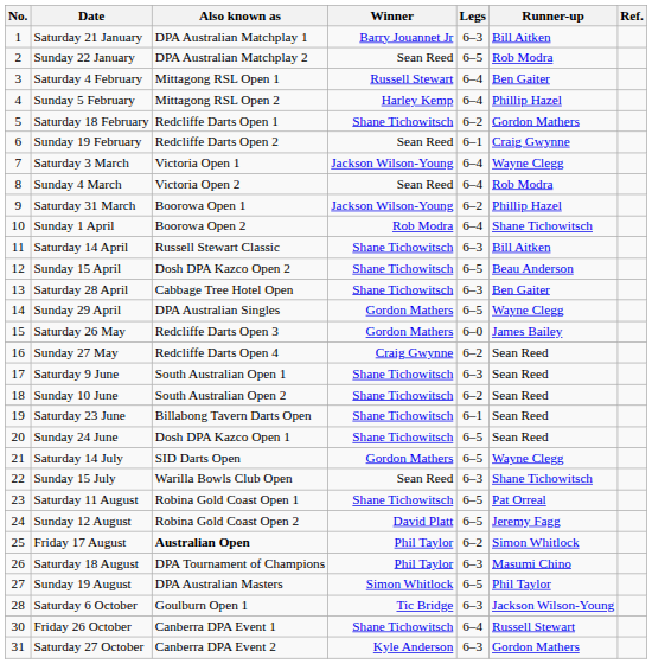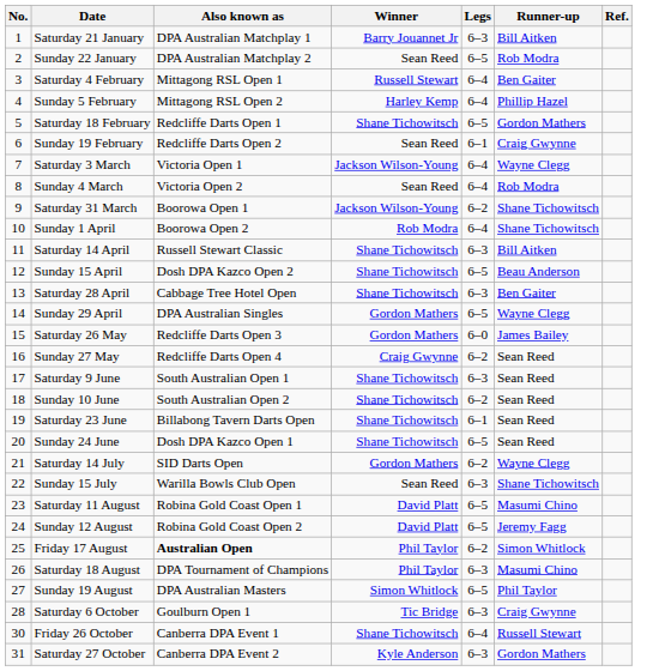 <table class="wikitable">
 <tr>
 <th>No.</th>
 <th>Date</th>
 <th>Also known as</th>
 <th>Winner</th>
 <th>Legs</th>
 <th>Runner-up</th>
 <th>Ref.</th>
 </tr>
 <tr>
 <td align=center>1</td>
 <td>Saturday 21 January</td>
 <td>DPA Australian Matchplay 1</td>
 <td align=right><a href='#'>Barry Jouannet Jr</a> </td>
 <td align=center>6–3</td>
 <td> <a href='#'>Bill Aitken</a></td>
 <td align="center"></td>
 </tr>
 <tr>
 <td align=center>2</td>
 <td>Sunday 22 January</td>
 <td>DPA Australian Matchplay 2</td>
 <td align=right>Sean Reed </td>
 <td align=center>6–5</td>
 <td> <a href='#'>Rob Modra</a></td>
 <td align="center"></td>
 </tr>
 <tr>
 <td align=center>3</td>
 <td>Saturday 4 February</td>
 <td>Mittagong RSL Open 1</td>
 <td align=right><a href='#'>Russell Stewart</a> </td>
 <td align=center>6–4</td>
 <td> <a href='#'>Ben Gaiter</a></td>
 <td align="center"></td>
 </tr>
 <tr>
 <td align=center>4</td>
 <td>Sunday 5 February</td>
 <td>Mittagong RSL Open 2</td>
 <td align=right><a href='#'>Harley Kemp</a> </td>
 <td align=center>6–4</td>
 <td> <a href='#'>Phillip Hazel</a></td>
 <td align="center"></td>
 </tr>
 <tr>
 <td align=center>5</td>
 <td>Saturday 18 February</td>
 <td>Redcliffe Darts Open 1</td>
 <td align=right><a href='#'>Shane Tichowitsch</a> </td>
-<td align=center>6–2</td>
+<td align=center>6–5</td>
 <td> <a href='#'>Gordon Mathers</a></td>
 <td align="center"></td>
 </tr>
 <tr>
 <td align=center>6</td>
 <td>Sunday 19 February</td>
 <td>Redcliffe Darts Open 2</td>
 <td align=right>Sean Reed </td>
 <td align=center>6–1</td>
 <td> <a href='#'>Craig Gwynne</a></td>
 <td align="center"></td>
 </tr>
 <tr>
 <td align=center>7</td>
 <td>Saturday 3 March</td>
 <td>Victoria Open 1</td>
 <td align=right><a href='#'>Jackson Wilson-Young</a> </td>
 <td align=center>6–4</td>
 <td> <a href='#'>Wayne Clegg</a></td>
 <td align="center"></td>
 </tr>
 <tr>
 <td align=center>8</td>
 <td>Sunday 4 March</td>
 <td>Victoria Open 2</td>
 <td align=right>Sean Reed </td>
 <td align=center>6–4</td>
 <td> <a href='#'>Rob Modra</a></td>
 <td align="center"></td>
 </tr>
 <tr>
 <td align=center>9</td>
 <td>Saturday 31 March</td>
 <td>Boorowa Open 1</td>
 <td align=right><a href='#'>Jackson Wilson-Young</a> </td>
 <td align=center>6–2</td>
-<td> <a href='#'>Phillip Hazel</a></td>
+<td> <a href='#'>Shane Tichowitsch</a></td>
 <td align="center"></td>
 </tr>
 <tr>
 <td align=center>10</td>
 <td>Sunday 1 April</td>
 <td>Boorowa Open 2</td>
 <td align=right><a href='#'>Rob Modra</a> </td>
 <td align=center>6–4</td>
 <td> <a href='#'>Shane Tichowitsch</a></td>
 <td align="center"></td>
 </tr>
 <tr>
 <td align=center>11</td>
 <td>Saturday 14 April</td>
 <td>Russell Stewart Classic</td>
 <td align=right><a href='#'>Shane Tichowitsch</a> </td>
 <td align=center>6–3</td>
 <td> <a href='#'>Bill Aitken</a></td>
 <td align="center"></td>
 </tr>
 <tr>
 <td align=center>12</td>
 <td>Sunday 15 April</td>
 <td>Dosh DPA Kazco Open 2</td>
 <td align=right><a href='#'>Shane Tichowitsch</a> </td>
 <td align=center>6–5</td>
 <td> <a href='#'>Beau Anderson</a></td>
 <td align="center"></td>
 </tr>
 <tr>
 <td align=center>13</td>
 <td>Saturday 28 April</td>
 <td>Cabbage Tree Hotel Open</td>
 <td align=right><a href='#'>Shane Tichowitsch</a> </td>
 <td align=center>6–3</td>
 <td> <a href='#'>Ben Gaiter</a></td>
 <td align="center"></td>
 </tr>
 <tr>
 <td align=center>14</td>
 <td>Sunday 29 April</td>
 <td>DPA Australian Singles</td>
 <td align=right><a href='#'>Gordon Mathers</a> </td>
 <td align=center>6–5</td>
 <td> <a href='#'>Wayne Clegg</a></td>
 <td align="center"></td>
 </tr>
 <tr>
 <td align=center>15</td>
 <td>Saturday 26 May</td>
 <td>Redcliffe Darts Open 3</td>
 <td align=right><a href='#'>Gordon Mathers</a> </td>
 <td align=center>6–0</td>
 <td> <a href='#'>James Bailey</a></td>
 <td align="center"></td>
 </tr>
 <tr>
 <td align=center>16</td>
 <td>Sunday 27 May</td>
 <td>Redcliffe Darts Open 4</td>
 <td align=right><a href='#'>Craig Gwynne</a> </td>
 <td align=center>6–2</td>
 <td> Sean Reed</td>
 <td align="center"></td>
 </tr>
 <tr>
 <td align=center>17</td>
 <td>Saturday 9 June</td>
 <td>South Australian Open 1</td>
 <td align=right><a href='#'>Shane Tichowitsch</a> </td>
 <td align=center>6–3</td>
 <td> Sean Reed</td>
 <td align="center"></td>
 </tr>
 <tr>
 <td align=center>18</td>
 <td>Sunday 10 June</td>
 <td>South Australian Open 2</td>
 <td align=right><a href='#'>Shane Tichowitsch</a> </td>
 <td align=center>6–2</td>
 <td> Sean Reed</td>
 <td align="center"></td>
 </tr>
 <tr>
 <td align=center>19</td>
 <td>Saturday 23 June</td>
 <td>Billabong Tavern Darts Open</td>
 <td align=right><a href='#'>Shane Tichowitsch</a> </td>
 <td align=center>6–1</td>
 <td> Sean Reed</td>
 <td align="center"></td>
 </tr>
 <tr>
 <td align=center>20</td>
 <td>Sunday 24 June</td>
 <td>Dosh DPA Kazco Open 1</td>
 <td align=right><a href='#'>Shane Tichowitsch</a> </td>
 <td align=center>6–5</td>
 <td> Sean Reed</td>
 <td align="center"></td>
 </tr>
 <tr>
 <td align=center>21</td>
 <td>Saturday 14 July</td>
 <td>SID Darts Open</td>
 <td align=right><a href='#'>Gordon Mathers</a> </td>
-<td align=center>6–5</td>
+<td align=center>6–2</td>
 <td> <a href='#'>Wayne Clegg</a></td>
 <td align="center"></td>
 </tr>
 <tr>
 <td align=center>22</td>
 <td>Sunday 15 July</td>
 <td>Warilla Bowls Club Open</td>
 <td align=right>Sean Reed </td>
 <td align=center>6–3</td>
 <td> <a href='#'>Shane Tichowitsch</a></td>
 <td align="center"></td>
 </tr>
 <tr>
 <td align=center>23</td>
 <td>Saturday 11 August</td>
 <td>Robina Gold Coast Open 1</td>
-<td align=right><a href='#'>Shane Tichowitsch</a> </td>
+<td align=right><a href='#'>David Platt</a> </td>
 <td align=center>6–5</td>
-<td> <a href='#'>Pat Orreal</a></td>
+<td> <a href='#'>Masumi Chino</a></td>
 <td align="center"></td>
 </tr>
 <tr>
 <td align=center>24</td>
 <td>Sunday 12 August</td>
 <td>Robina Gold Coast Open 2</td>
 <td align=right><a href='#'>David Platt</a> </td>
 <td align=center>6–5</td>
 <td> <a href='#'>Jeremy Fagg</a></td>
 <td align="center"></td>
 </tr>
 <tr>
 <td align=center>25</td>
 <td>Friday 17 August</td>
 <td><strong>Australian Open</strong></td>
 <td align=right><a href='#'>Phil Taylor</a> </td>
 <td align=center>6–2</td>
 <td> <a href='#'>Simon Whitlock</a></td>
 <td align="center"></td>
 </tr>
 <tr>
 <td align=center>26</td>
 <td>Saturday 18 August</td>
 <td>DPA Tournament of Champions</td>
 <td align=right><a href='#'>Phil Taylor</a> </td>
 <td align=center>6–3</td>
 <td> <a href='#'>Masumi Chino</a></td>
 <td align="center"></td>
 </tr>
 <tr>
 <td align=center>27</td>
 <td>Sunday 19 August</td>
 <td>DPA Australian Masters</td>
 <td align=right><a href='#'>Simon Whitlock</a> </td>
 <td align=center>6–5</td>
 <td> <a href='#'>Phil Taylor</a></td>
 <td align="center"></td>
 </tr>
 <tr>
 <td align=center>28</td>
 <td>Saturday 6 October</td>
 <td>Goulburn Open 1</td>
 <td align=right><a href='#'>Tic Bridge</a> </td>
 <td align=center>6–3</td>
-<td> <a href='#'>Jackson Wilson-Young</a></td>
+<td> <a href='#'>Craig Gwynne</a></td>
 <td align="center"></td>
 </tr>
 <tr>
 <td align=center>30</td>
 <td>Friday 26 October</td>
 <td>Canberra DPA Event 1</td>
 <td align=right><a href='#'>Shane Tichowitsch</a> </td>
 <td align=center>6–4</td>
 <td> <a href='#'>Russell Stewart</a></td>
 <td align="center"></td>
 </tr>
 <tr>
 <td align=center>31</td>
 <td>Saturday 27 October</td>
 <td>Canberra DPA Event 2</td>
 <td align=right><a href='#'>Kyle Anderson</a> </td>
 <td align=center>6–3</td>
 <td> <a href='#'>Gordon Mathers</a></td>
 <td align="center"></td>
 </tr>
 </table>
